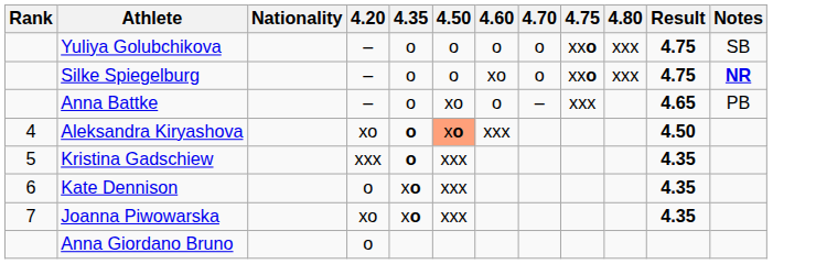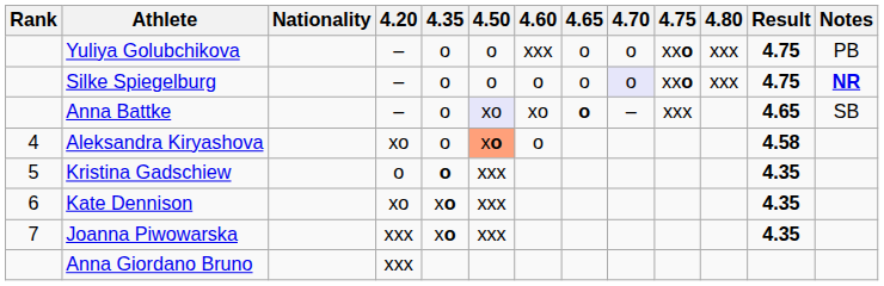 <table class="wikitable sortable" style="text-align:center">
 <tr>
 <th>Rank</th>
 <th>Athlete</th>
 <th>Nationality</th>
 <th>4.20</th>
 <th>4.35</th>
 <th>4.50</th>
 <th>4.60</th>
+<th>4.65</th>
 <th>4.70</th>
 <th>4.75</th>
 <th>4.80</th>
 <th>Result</th>
 <th>Notes</th>
 </tr>
 <tr>
 <td></td>
 <td align="left"><a href='#'>Yuliya Golubchikova</a></td>
 <td align=left></td>
 <td>–</td>
 <td>o</td>
 <td>o</td>
+<td>xxx</td>
 <td>o</td>
 <td>o</td>
 <td>xx<strong>o</strong></td>
 <td>xxx</td>
 <td><strong>4.75</strong></td>
-<td>SB</td>
+<td>PB</td>
 </tr>
 <tr>
 <td></td>
 <td align="left"><a href='#'>Silke Spiegelburg</a></td>
 <td align=left></td>
 <td>–</td>
 <td>o</td>
 <td>o</td>
-<td>xo</td>
 <td>o</td>
+<td>o</td>
+<td style="background: lavender;">o</td>
 <td>xx<strong>o</strong></td>
 <td>xxx</td>
 <td><strong>4.75</strong></td>
 <td><strong><a href='#'>NR</a></strong></td>
 </tr>
 <tr>
 <td></td>
 <td align="left"><a href='#'>Anna Battke</a></td>
 <td align=left></td>
 <td>–</td>
 <td>o</td>
+<td style="background: lavender;">xo</td>
 <td>xo</td>
-<td>o</td>
+<td><strong>o</strong></td>
 <td>–</td>
 <td>xxx</td>
 <td></td>
 <td><strong>4.65</strong></td>
-<td>PB</td>
+<td>SB</td>
 </tr>
 <tr>
 <td>4</td>
 <td align="left"><a href='#'>Aleksandra Kiryashova</a></td>
 <td align=left></td>
 <td>xo</td>
-<td><strong>o</strong></td>
+<td>o</td>
 <td style="background: lightsalmon;">x<strong>o</strong></td>
-<td>xxx</td>
+<td>o</td>
 <td></td>
 <td></td>
 <td></td>
-<td><strong>4.50</strong></td>
+<td></td>
+<td><strong>4.58</strong></td>
 <td></td>
 </tr>
 <tr>
 <td>5</td>
 <td align="left"><a href='#'>Kristina Gadschiew</a></td>
 <td align=left></td>
-<td>xxx</td>
+<td>o</td>
 <td><strong>o</strong></td>
 <td>xxx</td>
+<td></td>
 <td></td>
 <td></td>
 <td></td>
 <td></td>
 <td><strong>4.35</strong></td>
 <td></td>
 </tr>
 <tr>
 <td>6</td>
 <td align="left"><a href='#'>Kate Dennison</a></td>
 <td align=left></td>
-<td>o</td>
+<td>xo</td>
 <td>x<strong>o</strong></td>
 <td>xxx</td>
+<td></td>
 <td></td>
 <td></td>
 <td></td>
 <td></td>
 <td><strong>4.35</strong></td>
 <td></td>
 </tr>
 <tr>
 <td>7</td>
 <td align="left"><a href='#'>Joanna Piwowarska</a></td>
 <td align=left></td>
-<td>xo</td>
+<td>xxx</td>
 <td>x<strong>o</strong></td>
 <td>xxx</td>
+<td></td>
 <td></td>
 <td></td>
 <td></td>
 <td></td>
 <td><strong>4.35</strong></td>
 <td></td>
 </tr>
 <tr>
 <td></td>
 <td align="left"><a href='#'>Anna Giordano Bruno</a></td>
 <td align=left></td>
-<td>o</td>
+<td>xxx</td>
+<td></td>
 <td></td>
 <td></td>
 <td></td>
 <td></td>
 <td></td>
 <td></td>
 <td><strong></strong></td>
 <td></td>
 </tr>
 </table>
